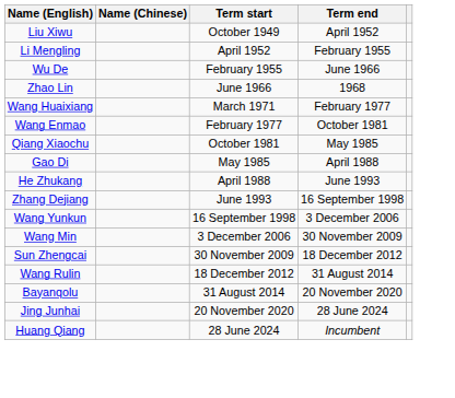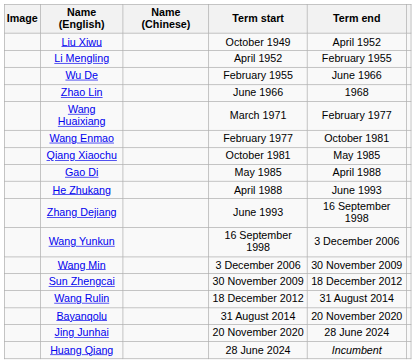 <table class="wikitable" style="text-align:center">
 <tr>
+<th>Image</th>
 <th>Name (English)</th>
 <th>Name (Chinese)</th>
 <th>Term start</th>
 <th>Term end</th>
 <th></th>
 </tr>
 <tr>
+<td></td>
 <td><a href='#'>Liu Xiwu</a></td>
 <td></td>
 <td>October 1949</td>
 <td>April 1952</td>
 <td></td>
 </tr>
 <tr>
+<td></td>
 <td><a href='#'>Li Mengling</a></td>
 <td></td>
 <td>April 1952</td>
 <td>February 1955</td>
 <td></td>
 </tr>
 <tr>
+<td></td>
 <td><a href='#'>Wu De</a></td>
 <td></td>
 <td>February 1955</td>
 <td>June 1966</td>
 <td></td>
 </tr>
 <tr>
+<td></td>
 <td><a href='#'>Zhao Lin</a></td>
 <td></td>
 <td>June 1966</td>
 <td>1968</td>
 <td></td>
 </tr>
 <tr>
+<td></td>
 <td><a href='#'>Wang Huaixiang</a></td>
 <td></td>
 <td>March 1971</td>
 <td>February 1977</td>
 <td></td>
 </tr>
 <tr>
+<td></td>
 <td><a href='#'>Wang Enmao</a></td>
 <td></td>
 <td>February 1977</td>
 <td>October 1981</td>
 <td></td>
 </tr>
 <tr>
+<td></td>
 <td><a href='#'>Qiang Xiaochu</a></td>
 <td></td>
 <td>October 1981</td>
 <td>May 1985</td>
 <td></td>
 </tr>
 <tr>
+<td></td>
 <td><a href='#'>Gao Di</a></td>
 <td></td>
 <td>May 1985</td>
 <td>April 1988</td>
 <td></td>
 </tr>
 <tr>
+<td></td>
 <td><a href='#'>He Zhukang</a></td>
 <td></td>
 <td>April 1988</td>
 <td>June 1993</td>
 <td></td>
 </tr>
 <tr>
+<td></td>
 <td><a href='#'>Zhang Dejiang</a></td>
 <td></td>
 <td>June 1993</td>
 <td>16 September 1998</td>
 <td></td>
 </tr>
 <tr>
+<td></td>
 <td><a href='#'>Wang Yunkun</a></td>
 <td></td>
 <td>16 September 1998</td>
 <td>3 December 2006</td>
 <td></td>
 </tr>
 <tr>
+<td></td>
 <td><a href='#'>Wang Min</a></td>
 <td></td>
 <td>3 December 2006</td>
 <td>30 November 2009</td>
 <td></td>
 </tr>
 <tr>
+<td></td>
 <td><a href='#'>Sun Zhengcai</a></td>
 <td></td>
 <td>30 November 2009</td>
 <td>18 December 2012</td>
 <td></td>
 </tr>
 <tr>
+<td></td>
 <td><a href='#'>Wang Rulin</a></td>
 <td></td>
 <td>18 December 2012</td>
 <td>31 August 2014</td>
 <td></td>
 </tr>
 <tr>
+<td></td>
 <td><a href='#'>Bayanqolu</a></td>
 <td></td>
 <td>31 August 2014</td>
 <td>20 November 2020</td>
 <td></td>
 </tr>
 <tr>
+<td></td>
 <td><a href='#'>Jing Junhai</a></td>
 <td></td>
 <td>20 November 2020</td>
 <td>28 June 2024</td>
 <td></td>
 </tr>
 <tr>
+<td></td>
 <td><a href='#'>Huang Qiang</a></td>
 <td></td>
 <td>28 June 2024</td>
 <td><em>Incumbent</em></td>
 <td></td>
 </tr>
 </table>
